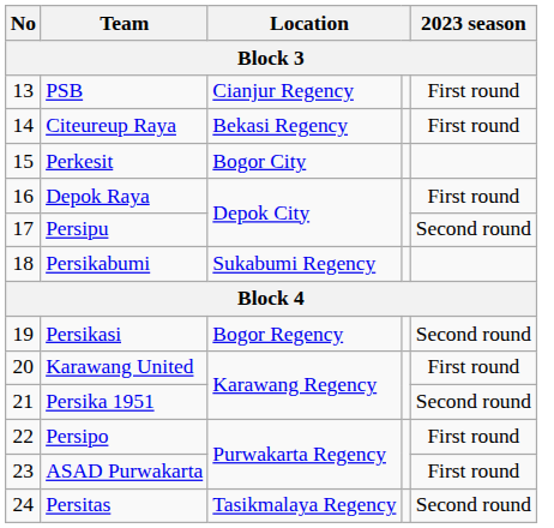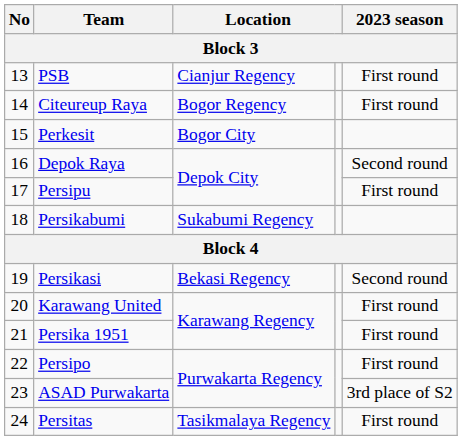 <table class="wikitable sortable" style="font-size:90%;">
 <tr>
 <th>No</th>
 <th>Team</th>
 <th colspan=2>Location</th>
 <th>2023 season</th>
 </tr>
 <tr>
 <th colspan="5" align="center">Block 3</th>
 </tr>
 <tr>
 <td align=center>13</td>
 <td><a href='#'>PSB</a></td>
 <td><a href='#'>Cianjur Regency</a></td>
 <td></td>
 <td align=center>First round<br></td>
 </tr>
 <tr>
 <td align=center>14</td>
 <td><a href='#'>Citeureup Raya</a></td>
-<td><a href='#'>Bekasi Regency</a></td>
+<td><a href='#'>Bogor Regency</a></td>
 <td></td>
 <td align=center>First round<br></td>
 </tr>
 <tr>
 <td align=center>15</td>
 <td><a href='#'>Perkesit</a></td>
 <td><a href='#'>Bogor City</a></td>
 <td></td>
 <td align=center><br></td>
 </tr>
 <tr>
 <td align=center>16</td>
 <td><a href='#'>Depok Raya</a></td>
 <td rowspan="2"><a href='#'>Depok City</a></td>
 <td rowspan="2"></td>
-<td align=center>First round<br></td>
+<td align=center>Second round<br></td>
 </tr>
 <tr>
 <td align=center>17</td>
 <td><a href='#'>Persipu</a></td>
-<td align=center>Second round<br></td>
+<td align=center>First round<br></td>
 </tr>
 <tr>
 <td align=center>18</td>
 <td><a href='#'>Persikabumi</a></td>
 <td><a href='#'>Sukabumi Regency</a></td>
 <td></td>
 <td align=center><br></td>
 </tr>
 <tr>
 <th colspan="5" align="center">Block 4</th>
 </tr>
 <tr>
 <td align=center>19</td>
 <td><a href='#'>Persikasi</a></td>
-<td><a href='#'>Bogor Regency</a></td>
+<td><a href='#'>Bekasi Regency</a></td>
 <td></td>
 <td align=center>Second round<br></td>
 </tr>
 <tr>
 <td align=center>20</td>
 <td><a href='#'>Karawang United</a></td>
 <td rowspan="2"><a href='#'>Karawang Regency</a></td>
 <td rowspan="2"></td>
 <td align=center>First round<br></td>
 </tr>
 <tr>
 <td align=center>21</td>
 <td><a href='#'>Persika 1951</a></td>
-<td align=center>Second round<br></td>
+<td align=center>First round<br></td>
 </tr>
 <tr>
 <td align=center>22</td>
 <td><a href='#'>Persipo</a></td>
 <td rowspan="2"><a href='#'>Purwakarta Regency</a></td>
 <td rowspan="2"></td>
 <td align=center>First round<br></td>
 </tr>
 <tr>
 <td align=center>23</td>
 <td><a href='#'>ASAD Purwakarta</a></td>
-<td align=center>First round<br></td>
+<td align=center>3rd place of S2<br></td>
 </tr>
 <tr>
 <td align=center>24</td>
 <td><a href='#'>Persitas</a></td>
 <td><a href='#'>Tasikmalaya Regency</a></td>
 <td></td>
-<td align=center>Second round<br></td>
+<td align=center>First round<br></td>
 </tr>
 </table>
